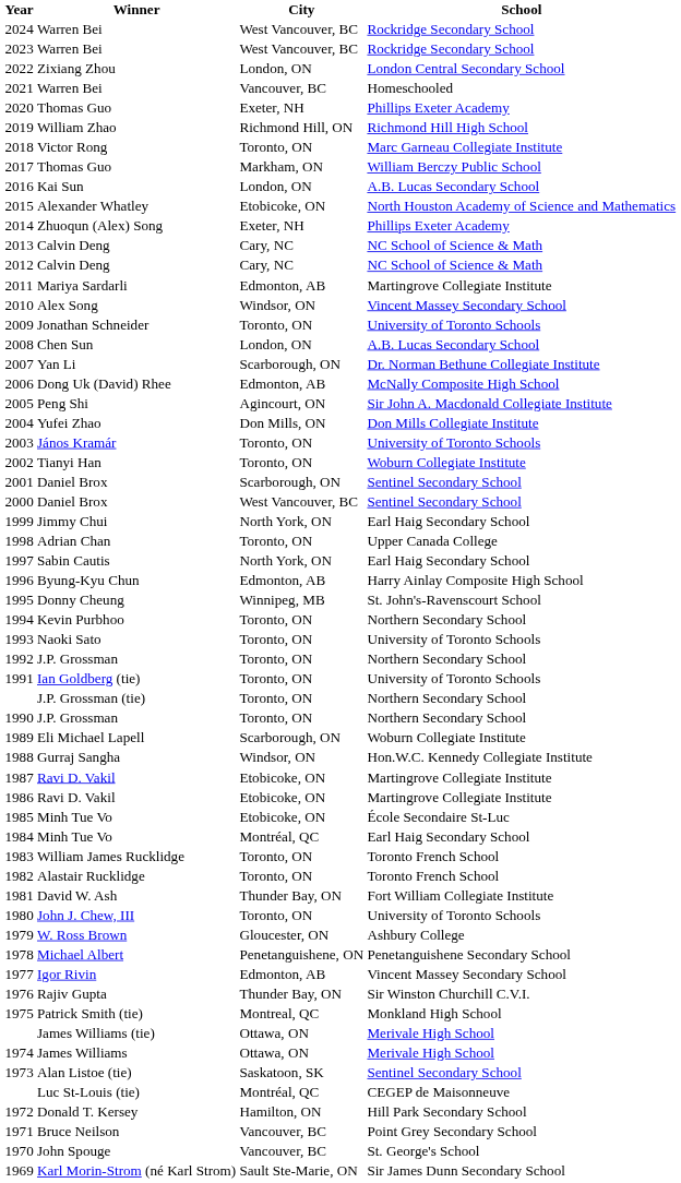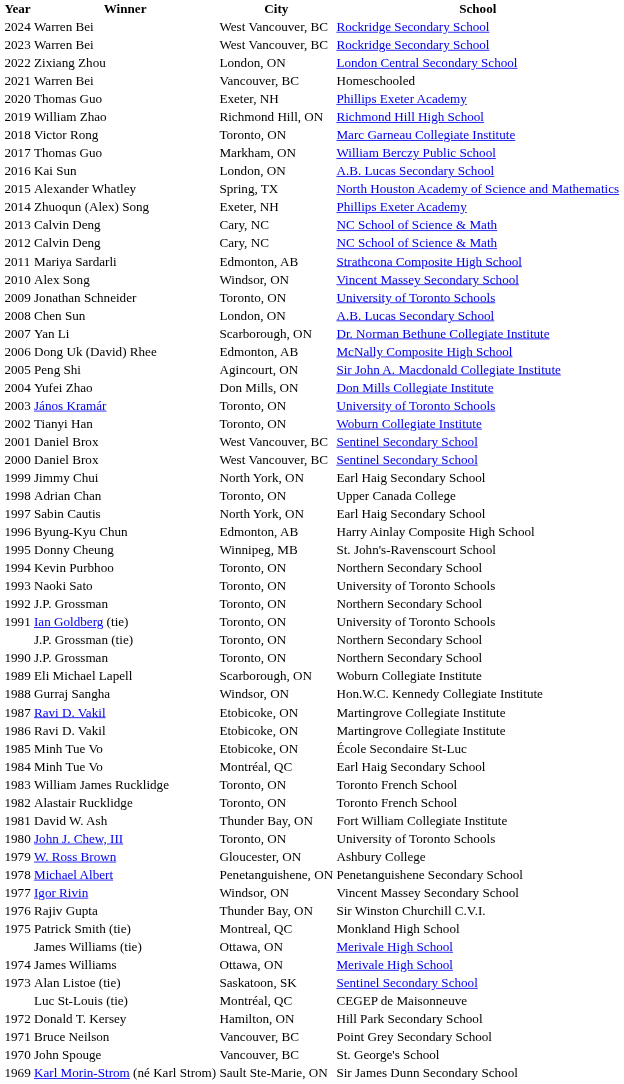 <table>
 <tr>
 <th>Year</th>
 <th>Winner</th>
 <th>City</th>
 <th>School</th>
 </tr>
 <tr>
 <td>2024</td>
 <td>Warren Bei</td>
 <td>West Vancouver, BC</td>
 <td><a href='#'>Rockridge Secondary School</a></td>
 </tr>
 <tr>
 <td>2023</td>
 <td>Warren Bei</td>
 <td>West Vancouver, BC</td>
 <td><a href='#'>Rockridge Secondary School</a></td>
 </tr>
 <tr>
 <td>2022</td>
 <td>Zixiang Zhou</td>
 <td>London, ON</td>
 <td><a href='#'>London Central Secondary School</a></td>
 </tr>
 <tr>
 <td>2021</td>
 <td>Warren Bei</td>
 <td>Vancouver, BC</td>
 <td>Homeschooled</td>
 </tr>
 <tr>
 <td>2020</td>
 <td>Thomas Guo</td>
 <td>Exeter, NH</td>
 <td><a href='#'>Phillips Exeter Academy</a></td>
 </tr>
 <tr>
 <td>2019</td>
 <td>William Zhao</td>
 <td>Richmond Hill, ON</td>
 <td><a href='#'>Richmond Hill High School</a></td>
 </tr>
 <tr>
 <td>2018</td>
 <td>Victor Rong</td>
 <td>Toronto, ON</td>
 <td><a href='#'>Marc Garneau Collegiate Institute</a></td>
 </tr>
 <tr>
 <td>2017</td>
 <td>Thomas Guo</td>
 <td>Markham, ON</td>
 <td><a href='#'>William Berczy Public School</a></td>
 </tr>
 <tr>
 <td>2016</td>
 <td>Kai Sun</td>
 <td>London, ON</td>
 <td><a href='#'>A.B. Lucas Secondary School</a></td>
 </tr>
 <tr>
 <td>2015</td>
 <td>Alexander Whatley</td>
-<td>Etobicoke, ON</td>
+<td>Spring, TX</td>
 <td><a href='#'>North Houston Academy of Science and Mathematics</a></td>
 </tr>
 <tr>
 <td>2014</td>
 <td>Zhuoqun (Alex) Song</td>
 <td>Exeter, NH</td>
 <td><a href='#'>Phillips Exeter Academy</a></td>
 </tr>
 <tr>
 <td>2013</td>
 <td>Calvin Deng</td>
 <td>Cary, NC</td>
 <td><a href='#'>NC School of Science & Math</a></td>
 </tr>
 <tr>
 <td>2012</td>
 <td>Calvin Deng</td>
 <td>Cary, NC</td>
 <td><a href='#'>NC School of Science & Math</a></td>
 </tr>
 <tr>
 <td>2011</td>
 <td>Mariya Sardarli</td>
 <td>Edmonton, AB</td>
-<td>Martingrove Collegiate Institute</td>
+<td><a href='#'>Strathcona Composite High School</a></td>
 </tr>
 <tr>
 <td>2010</td>
 <td>Alex Song</td>
 <td>Windsor, ON</td>
 <td><a href='#'>Vincent Massey Secondary School</a></td>
 </tr>
 <tr>
 <td>2009</td>
 <td>Jonathan Schneider</td>
 <td>Toronto, ON</td>
 <td><a href='#'>University of Toronto Schools</a></td>
 </tr>
 <tr>
 <td>2008</td>
 <td>Chen Sun</td>
 <td>London, ON</td>
 <td><a href='#'>A.B. Lucas Secondary School</a></td>
 </tr>
 <tr>
 <td>2007</td>
 <td>Yan Li</td>
 <td>Scarborough, ON</td>
 <td><a href='#'>Dr. Norman Bethune Collegiate Institute</a></td>
 </tr>
 <tr>
 <td>2006</td>
 <td>Dong Uk (David) Rhee</td>
 <td>Edmonton, AB</td>
 <td><a href='#'>McNally Composite High School</a></td>
 </tr>
 <tr>
 <td>2005</td>
 <td>Peng Shi</td>
 <td>Agincourt, ON</td>
 <td><a href='#'>Sir John A. Macdonald Collegiate Institute</a></td>
 </tr>
 <tr>
 <td>2004</td>
 <td>Yufei Zhao</td>
 <td>Don Mills, ON</td>
 <td><a href='#'>Don Mills Collegiate Institute</a></td>
 </tr>
 <tr>
 <td>2003</td>
 <td><a href='#'>János Kramár</a></td>
 <td>Toronto, ON</td>
 <td><a href='#'>University of Toronto Schools</a></td>
 </tr>
 <tr>
 <td>2002</td>
 <td>Tianyi Han</td>
 <td>Toronto, ON</td>
 <td><a href='#'>Woburn Collegiate Institute</a></td>
 </tr>
 <tr>
 <td>2001</td>
 <td>Daniel Brox</td>
-<td>Scarborough, ON</td>
+<td>West Vancouver, BC</td>
 <td><a href='#'>Sentinel Secondary School</a></td>
 </tr>
 <tr>
 <td>2000</td>
 <td>Daniel Brox</td>
 <td>West Vancouver, BC</td>
 <td><a href='#'>Sentinel Secondary School</a></td>
 </tr>
 <tr>
 <td>1999</td>
 <td>Jimmy Chui</td>
 <td>North York, ON</td>
 <td>Earl Haig Secondary School</td>
 </tr>
 <tr>
 <td>1998</td>
 <td>Adrian Chan</td>
 <td>Toronto, ON</td>
 <td>Upper Canada College</td>
 </tr>
 <tr>
 <td>1997</td>
 <td>Sabin Cautis</td>
 <td>North York, ON</td>
 <td>Earl Haig Secondary School</td>
 </tr>
 <tr>
 <td>1996</td>
 <td>Byung-Kyu Chun</td>
 <td>Edmonton, AB</td>
 <td>Harry Ainlay Composite High School</td>
 </tr>
 <tr>
 <td>1995</td>
 <td>Donny Cheung</td>
 <td>Winnipeg, MB</td>
 <td>St. John's-Ravenscourt School</td>
 </tr>
 <tr>
 <td>1994</td>
 <td>Kevin Purbhoo</td>
 <td>Toronto, ON</td>
 <td>Northern Secondary School</td>
 </tr>
 <tr>
 <td>1993</td>
 <td>Naoki Sato</td>
 <td>Toronto, ON</td>
 <td>University of Toronto Schools</td>
 </tr>
 <tr>
 <td>1992</td>
 <td>J.P. Grossman</td>
 <td>Toronto, ON</td>
 <td>Northern Secondary School</td>
 </tr>
 <tr>
 <td>1991</td>
 <td><a href='#'>Ian Goldberg</a> (tie)</td>
 <td>Toronto, ON</td>
 <td>University of Toronto Schools</td>
 </tr>
 <tr>
 <td></td>
 <td>J.P. Grossman	(tie)</td>
 <td>Toronto, ON</td>
 <td>Northern Secondary School</td>
 </tr>
 <tr>
 <td>1990</td>
 <td>J.P. Grossman</td>
 <td>Toronto, ON</td>
 <td>Northern Secondary School</td>
 </tr>
 <tr>
 <td>1989</td>
 <td>Eli Michael Lapell</td>
 <td>Scarborough, ON</td>
 <td>Woburn Collegiate Institute</td>
 </tr>
 <tr>
 <td>1988</td>
 <td>Gurraj Sangha</td>
 <td>Windsor, ON</td>
 <td>Hon.W.C. Kennedy Collegiate Institute</td>
 </tr>
 <tr>
 <td>1987</td>
 <td><a href='#'>Ravi D. Vakil</a></td>
 <td>Etobicoke, ON</td>
 <td>Martingrove Collegiate Institute</td>
 </tr>
 <tr>
 <td>1986</td>
 <td>Ravi D. Vakil</td>
 <td>Etobicoke, ON</td>
 <td>Martingrove Collegiate Institute</td>
 </tr>
 <tr>
 <td>1985</td>
 <td>Minh Tue Vo</td>
 <td>Etobicoke, ON</td>
 <td>École Secondaire St-Luc</td>
 </tr>
 <tr>
 <td>1984</td>
 <td>Minh Tue Vo</td>
 <td>Montréal, QC</td>
 <td>Earl Haig Secondary School</td>
 </tr>
 <tr>
 <td>1983</td>
 <td>William James Rucklidge</td>
 <td>Toronto, ON</td>
 <td>Toronto French School</td>
 </tr>
 <tr>
 <td>1982</td>
 <td>Alastair Rucklidge</td>
 <td>Toronto, ON</td>
 <td>Toronto French School</td>
 </tr>
 <tr>
 <td>1981</td>
 <td>David W. Ash</td>
 <td>Thunder Bay, ON</td>
 <td>Fort William Collegiate Institute</td>
 </tr>
 <tr>
 <td>1980</td>
 <td><a href='#'>John J. Chew, III</a></td>
 <td>Toronto, ON</td>
 <td>University of Toronto Schools</td>
 </tr>
 <tr>
 <td>1979</td>
 <td><a href='#'>W. Ross Brown</a></td>
 <td>Gloucester, ON</td>
 <td>Ashbury College</td>
 </tr>
 <tr>
 <td>1978</td>
 <td><a href='#'>Michael Albert</a></td>
 <td>Penetanguishene, ON</td>
 <td>Penetanguishene Secondary School</td>
 </tr>
 <tr>
 <td>1977</td>
 <td><a href='#'>Igor Rivin</a></td>
-<td>Edmonton, AB</td>
+<td>Windsor, ON</td>
 <td>Vincent Massey Secondary School</td>
 </tr>
 <tr>
 <td>1976</td>
 <td>Rajiv Gupta</td>
 <td>Thunder Bay, ON</td>
 <td>Sir Winston Churchill C.V.I.</td>
 </tr>
 <tr>
 <td>1975</td>
 <td>Patrick Smith	(tie)</td>
 <td>Montreal, QC</td>
 <td>Monkland High School</td>
 </tr>
 <tr>
 <td></td>
 <td>James Williams	(tie)</td>
 <td>Ottawa, ON</td>
 <td><a href='#'>Merivale High School</a></td>
 </tr>
 <tr>
 <td>1974</td>
 <td>James Williams</td>
 <td>Ottawa, ON</td>
 <td><a href='#'>Merivale High School</a></td>
 </tr>
 <tr>
 <td>1973</td>
 <td>Alan Listoe (tie)</td>
 <td>Saskatoon, SK</td>
 <td><a href='#'>Sentinel Secondary School</a></td>
 </tr>
 <tr>
 <td></td>
 <td>Luc St-Louis	(tie)</td>
 <td>Montréal, QC</td>
 <td>CEGEP de Maisonneuve</td>
 </tr>
 <tr>
 <td>1972</td>
 <td>Donald T. Kersey</td>
 <td>Hamilton, ON</td>
 <td>Hill Park Secondary School</td>
 </tr>
 <tr>
 <td>1971</td>
 <td>Bruce Neilson</td>
 <td>Vancouver, BC</td>
 <td>Point Grey Secondary School</td>
 </tr>
 <tr>
 <td>1970</td>
 <td>John Spouge</td>
 <td>Vancouver, BC</td>
 <td>St. George's School</td>
 </tr>
 <tr>
 <td>1969</td>
 <td><a href='#'>Karl Morin-Strom</a> (né Karl Strom)</td>
 <td>Sault Ste-Marie, ON</td>
 <td>Sir James Dunn Secondary School</td>
 </tr>
 </table>
